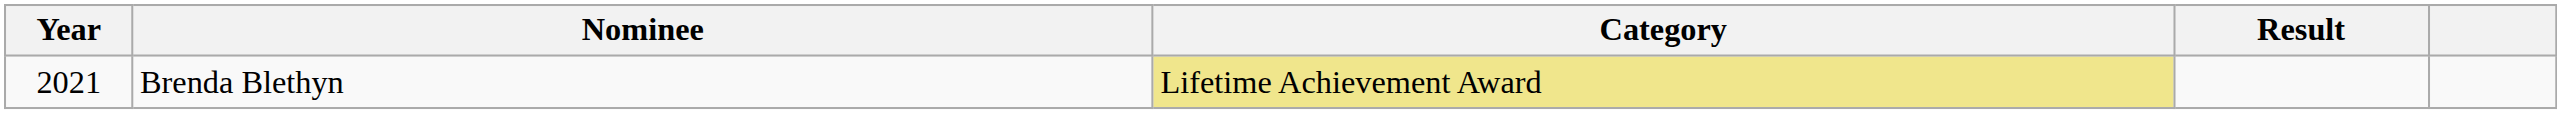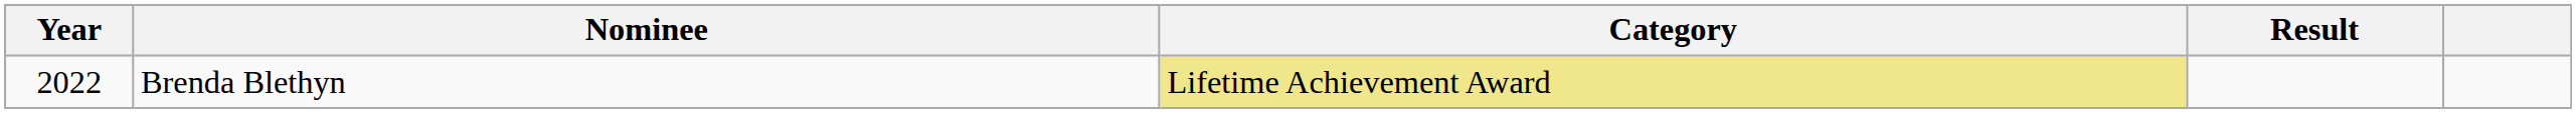 <table class="wikitable" style="width:100%;">
 <tr>
 <th width=5%>Year</th>
 <th style="width:40%;">Nominee</th>
 <th style="width:40%;">Category</th>
 <th style="width:10%;">Result</th>
 <th width=5%></th>
 </tr>
 <tr>
-<td style="text-align:center;">2021</td>
+<td style="text-align:center;">2022</td>
 <td style="text-align:left;">Brenda Blethyn</td>
 <td style="background: khaki;">Lifetime Achievement Award</td>
 <td></td>
 <td style="text-align:center;"></td>
 </tr>
 </table>
